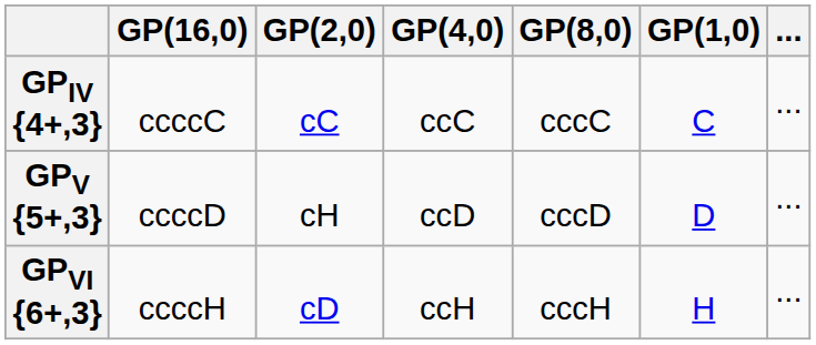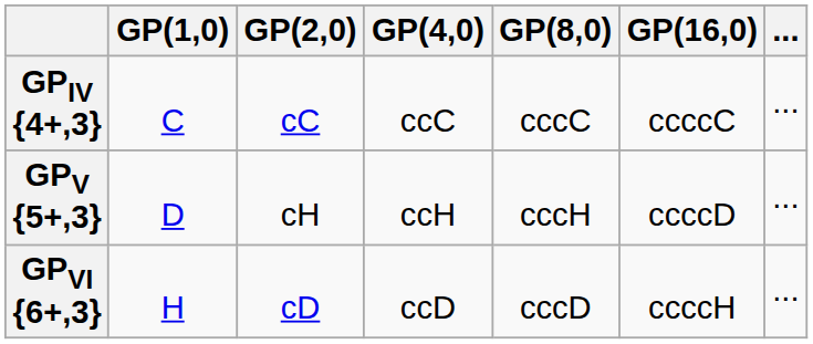 <table class=wikitable>
 <tr>
 <th></th>
-<th>GP(16,0)</th>
+<th>GP(1,0)</th>
 <th>GP(2,0)</th>
 <th>GP(4,0)</th>
 <th>GP(8,0)</th>
-<th>GP(1,0)</th>
+<th>GP(16,0)</th>
 <th>...</th>
 </tr>
 <tr align=center>
 <th>GP<sub>IV</sub><br>{4+,3}</th>
-<td><br>ccccC</td>
+<td><br><a href='#'>C</a></td>
 <td><br><a href='#'>cC</a></td>
 <td><br>ccC</td>
 <td><br>cccC</td>
-<td><br><a href='#'>C</a></td>
+<td><br>ccccC</td>
 <td>...</td>
 </tr>
 <tr align=center>
 <th>GP<sub>V</sub><br>{5+,3}</th>
+<td><br><a href='#'>D</a></td>
+<td><br>cH</td>
+<td><br>ccH</td>
+<td><br>cccH</td>
 <td><br>ccccD</td>
-<td><br>cH</td>
-<td><br>ccD</td>
-<td><br>cccD</td>
-<td><br><a href='#'>D</a></td>
 <td>...</td>
 </tr>
 <tr align=center>
 <th>GP<sub>VI</sub><br>{6+,3}</th>
+<td><br><a href='#'>H</a></td>
+<td><br><a href='#'>cD</a></td>
+<td><br>ccD</td>
+<td><br>cccD</td>
 <td><br>ccccH</td>
-<td><br><a href='#'>cD</a></td>
-<td><br>ccH</td>
-<td><br>cccH</td>
-<td><br><a href='#'>H</a></td>
 <td>...</td>
 </tr>
 </table>
